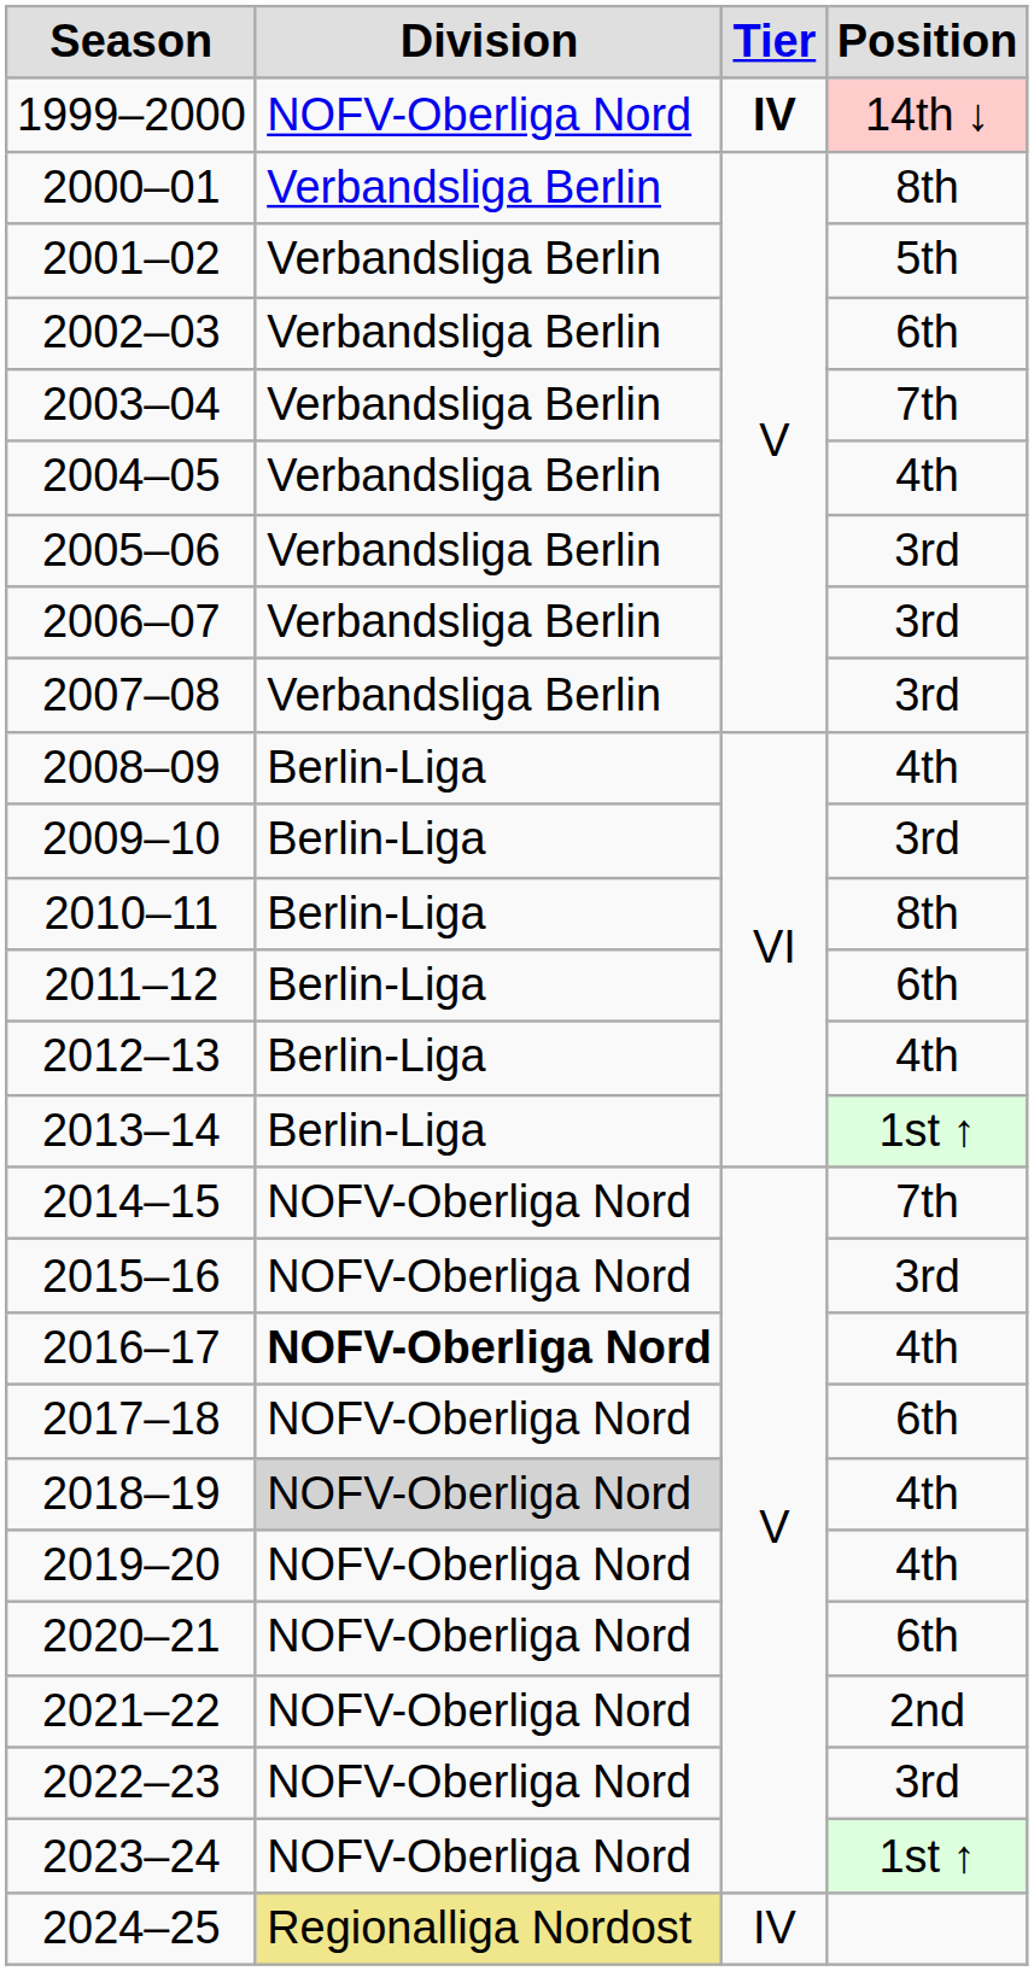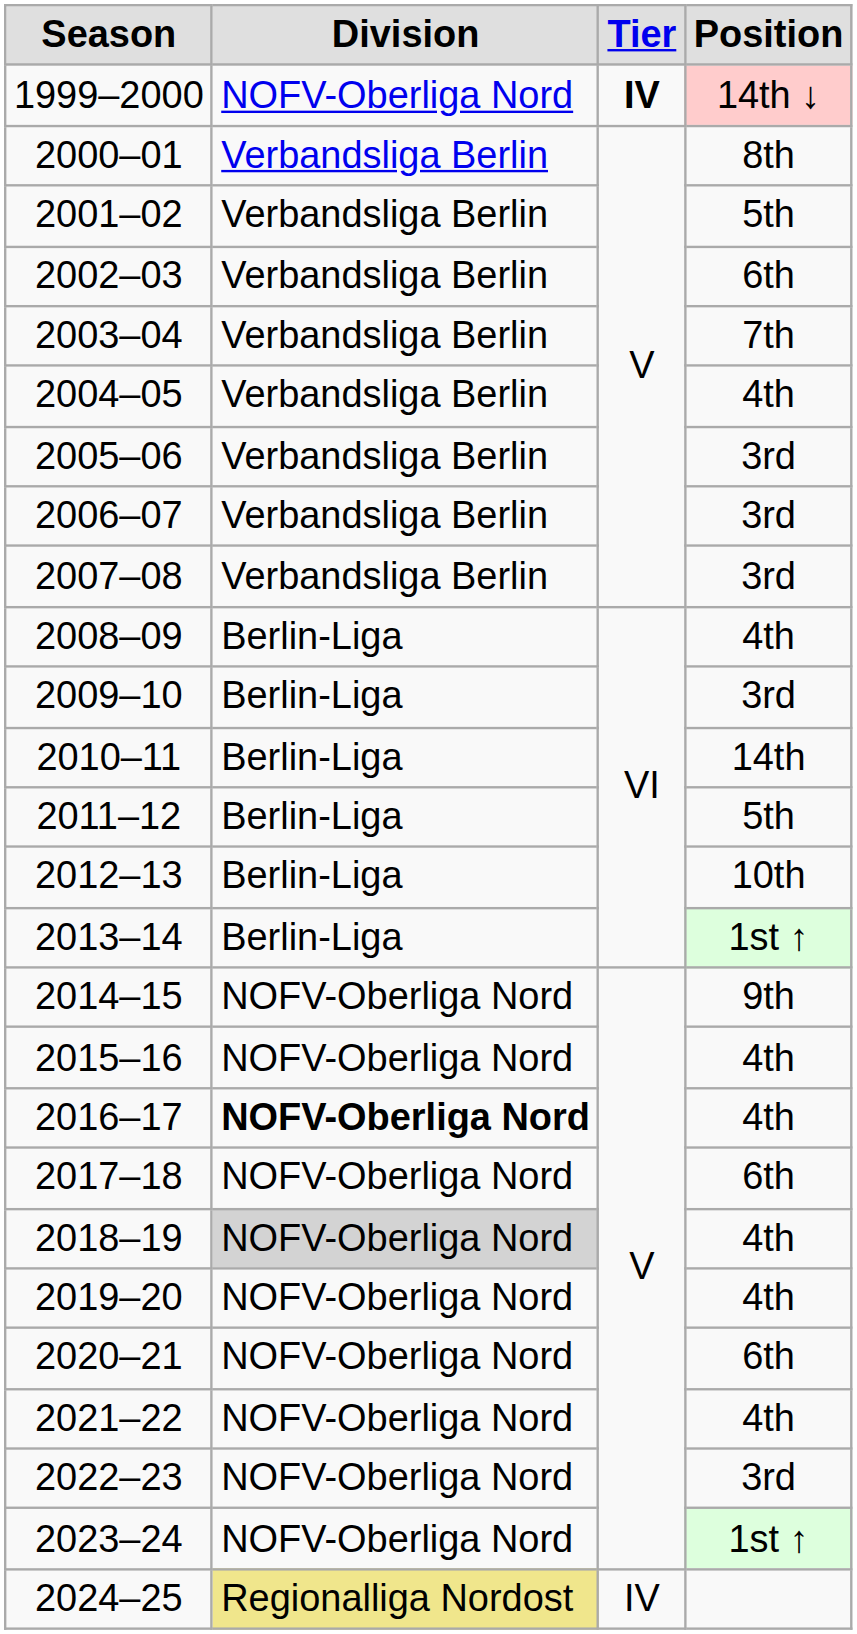 <table class="wikitable">
 <tr style="text-align:center; background:#dfdfdf;">
 <td><strong>Season</strong></td>
 <td><strong>Division</strong></td>
 <td><strong><a href='#'>Tier</a></strong></td>
 <td><strong>Position</strong></td>
 </tr>
 <tr style="text-align:center;">
 <td>1999–2000</td>
 <td style="text-align:left;"><a href='#'>NOFV-Oberliga Nord</a></td>
 <td><strong>IV</strong></td>
 <td style="background:#ffcccc">14th ↓</td>
 </tr>
 <tr style="text-align:center;">
 <td>2000–01</td>
 <td style="text-align:left;"><a href='#'>Verbandsliga Berlin</a></td>
 <td rowspan=8>V</td>
 <td>8th</td>
 </tr>
 <tr style="text-align:center;">
 <td>2001–02</td>
 <td style="text-align:left;">Verbandsliga Berlin</td>
 <td>5th</td>
 </tr>
 <tr style="text-align:center;">
 <td>2002–03</td>
 <td style="text-align:left;">Verbandsliga Berlin</td>
 <td>6th</td>
 </tr>
 <tr style="text-align:center;">
 <td>2003–04</td>
 <td style="text-align:left;">Verbandsliga Berlin</td>
 <td>7th</td>
 </tr>
 <tr style="text-align:center;">
 <td>2004–05</td>
 <td style="text-align:left;">Verbandsliga Berlin</td>
 <td>4th</td>
 </tr>
 <tr style="text-align:center;">
 <td>2005–06</td>
 <td style="text-align:left;">Verbandsliga Berlin</td>
 <td>3rd</td>
 </tr>
 <tr style="text-align:center;">
 <td>2006–07</td>
 <td style="text-align:left;">Verbandsliga Berlin</td>
 <td>3rd</td>
 </tr>
 <tr style="text-align:center;">
 <td>2007–08</td>
 <td style="text-align:left;">Verbandsliga Berlin</td>
 <td>3rd</td>
 </tr>
 <tr style="text-align:center;">
 <td>2008–09</td>
 <td style="text-align:left;">Berlin-Liga</td>
 <td rowspan=6>VI</td>
 <td>4th</td>
 </tr>
 <tr style="text-align:center;">
 <td>2009–10</td>
 <td style="text-align:left;">Berlin-Liga</td>
 <td>3rd</td>
 </tr>
 <tr style="text-align:center;">
 <td>2010–11</td>
 <td style="text-align:left;">Berlin-Liga</td>
-<td>8th</td>
+<td>14th</td>
 </tr>
 <tr style="text-align:center;">
 <td>2011–12</td>
 <td style="text-align:left;">Berlin-Liga</td>
-<td>6th</td>
+<td>5th</td>
 </tr>
 <tr style="text-align:center;">
 <td>2012–13</td>
 <td style="text-align:left;">Berlin-Liga</td>
-<td>4th</td>
+<td>10th</td>
 </tr>
 <tr style="text-align:center;">
 <td>2013–14</td>
 <td style="text-align:left;">Berlin-Liga</td>
 <td style="background:#ddffdd">1st ↑</td>
 </tr>
 <tr style="text-align:center;">
 <td>2014–15</td>
 <td style="text-align:left;">NOFV-Oberliga Nord</td>
 <td rowspan="10">V</td>
-<td>7th</td>
+<td>9th</td>
 </tr>
 <tr style="text-align:center;">
 <td>2015–16</td>
 <td style="text-align:left;">NOFV-Oberliga Nord</td>
-<td>3rd</td>
+<td>4th</td>
 </tr>
 <tr style="text-align:center;">
 <td>2016–17</td>
 <td style="text-align:left;"><strong>NOFV-Oberliga Nord</strong></td>
 <td>4th</td>
 </tr>
 <tr style="text-align:center;">
 <td>2017–18</td>
 <td style="text-align:left;">NOFV-Oberliga Nord</td>
 <td>6th</td>
 </tr>
 <tr style="text-align:center;">
 <td>2018–19</td>
 <td style="background: lightgrey; text-align:left;">NOFV-Oberliga Nord</td>
 <td>4th</td>
 </tr>
 <tr style="text-align:center;">
 <td>2019–20</td>
 <td style="text-align:left;">NOFV-Oberliga Nord</td>
 <td>4th</td>
 </tr>
 <tr style="text-align:center;">
 <td>2020–21</td>
 <td style="text-align:left;">NOFV-Oberliga Nord</td>
 <td>6th</td>
 </tr>
 <tr style="text-align:center;">
 <td>2021–22</td>
 <td style="text-align:left;">NOFV-Oberliga Nord</td>
-<td>2nd</td>
+<td>4th</td>
 </tr>
 <tr style="text-align:center;">
 <td>2022–23</td>
 <td style="text-align:left;">NOFV-Oberliga Nord</td>
 <td>3rd</td>
 </tr>
 <tr style="text-align:center;">
 <td>2023–24</td>
 <td style="text-align:left;">NOFV-Oberliga Nord</td>
 <td style="background:#ddffdd">1st ↑</td>
 </tr>
 <tr style="text-align:center;">
 <td>2024–25</td>
 <td style="background: khaki; text-align:Left;">Regionalliga Nordost</td>
 <td>IV</td>
 <td></td>
 </tr>
 </table>
